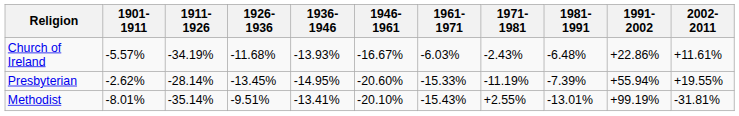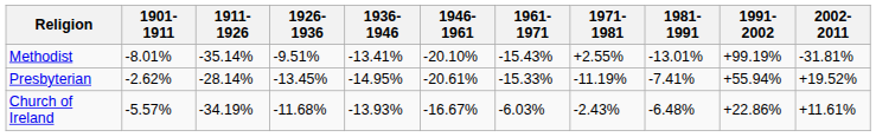 <table class="wikitable" style="margin-left:2em; width:75%; font-size:100%;">
 <tr background:#FFFFFF;>
 <th>Religion</th>
 <th>1901-1911</th>
 <th>1911-1926</th>
 <th>1926-1936</th>
 <th>1936-1946</th>
 <th>1946-1961</th>
 <th>1961-1971</th>
 <th>1971-1981</th>
 <th>1981-1991</th>
 <th>1991-2002</th>
 <th>2002-2011</th>
 </tr>
 <tr>
+<td><a href='#'>Methodist</a></td>
+<td>-8.01%</td>
+<td>-35.14%</td>
+<td>-9.51%</td>
+<td>-13.41%</td>
+<td>-20.10%</td>
+<td>-15.43%</td>
+<td>+2.55%</td>
+<td>-13.01%</td>
+<td>+99.19%</td>
+<td>-31.81%<br></td>
+</tr>
+<tr>
+<td><a href='#'>Presbyterian</a></td>
+<td>-2.62%</td>
+<td>-28.14%</td>
+<td>-13.45%</td>
+<td>-14.95%</td>
+<td>-20.61%</td>
+<td>-15.33%</td>
+<td>-11.19%</td>
+<td>-7.41%</td>
+<td>+55.94%</td>
+<td>+19.52%</td>
+</tr>
+<tr>
 <td><a href='#'>Church of Ireland</a></td>
 <td>-5.57%</td>
 <td>-34.19%</td>
 <td>-11.68%</td>
 <td>-13.93%</td>
 <td>-16.67%</td>
 <td>-6.03%</td>
 <td>-2.43%</td>
 <td>-6.48%</td>
 <td>+22.86%</td>
 <td>+11.61%</td>
 </tr>
-<tr>
-<td><a href='#'>Presbyterian</a></td>
-<td>-2.62%</td>
-<td>-28.14%</td>
-<td>-13.45%</td>
-<td>-14.95%</td>
-<td>-20.60%</td>
-<td>-15.33%</td>
-<td>-11.19%</td>
-<td>-7.39%</td>
-<td>+55.94%</td>
-<td>+19.55%</td>
-</tr>
-<tr>
-<td><a href='#'>Methodist</a></td>
-<td>-8.01%</td>
-<td>-35.14%</td>
-<td>-9.51%</td>
-<td>-13.41%</td>
-<td>-20.10%</td>
-<td>-15.43%</td>
-<td>+2.55%</td>
-<td>-13.01%</td>
-<td>+99.19%</td>
-<td>-31.81%<br></td>
-</tr>
 </table>
